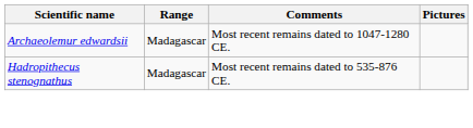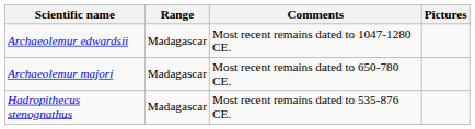 <table class="wikitable sortable">
 <tr>
 <th>Scientific name</th>
 <th>Range</th>
 <th class="unsortable">Comments</th>
 <th class="unsortable">Pictures</th>
 </tr>
 <tr>
 <td><em><a href='#'>Archaeolemur edwardsii</a></em></td>
 <td>Madagascar</td>
 <td>Most recent remains dated to 1047-1280 CE.</td>
 <td></td>
 </tr>
 <tr>
+<td><em><a href='#'>Archaeolemur majori</a></em></td>
+<td>Madagascar</td>
+<td>Most recent remains dated to 650-780 CE.</td>
+<td></td>
+</tr>
+<tr>
 <td><em><a href='#'>Hadropithecus stenognathus</a></em></td>
 <td>Madagascar</td>
 <td>Most recent remains dated to 535-876 CE.</td>
 <td></td>
 </tr>
 </table>
